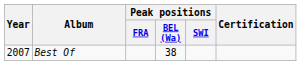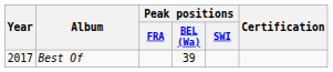 <table class="wikitable">
 <tr>
 <th align="center" rowspan="2" width="10">Year</th>
 <th align="center" rowspan="2" width="120">Album</th>
 <th align="center" colspan="3" width="20">Peak positions</th>
 <th align="center" rowspan="2" width="70">Certification</th>
 </tr>
 <tr>
 <th scope="col" style="width:3em;font-size:90%;"><a href='#'>FRA</a><br></th>
 <th scope="col" style="width:3em;font-size:90%;"><a href='#'>BEL <br>(Wa)</a><br></th>
 <th scope="col" style="width:3em;font-size:90%;"><a href='#'>SWI</a><br></th>
 </tr>
 <tr>
-<td style="text-align:center;">2007</td>
+<td style="text-align:center;">2017</td>
 <td><em>Best Of</em></td>
 <td style="text-align:center;"></td>
-<td style="text-align:center;">38</td>
+<td style="text-align:center;">39</td>
 <td style="text-align:center;"></td>
 <td style="text-align:center;"></td>
 </tr>
 </table>
